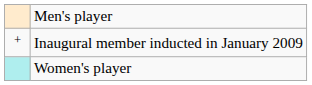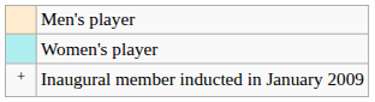 <table class="wikitable">
 <tr>
 <td style="background:#ffebcd; width:20px;"></td>
 <td>Men's player</td>
 </tr>
 <tr>
+<td style="background:#afeeee;"></td>
+<td>Women's player</td>
+</tr>
+<tr>
 <td style="text-align:center;"><sup>+</sup></td>
 <td>Inaugural member inducted in January 2009</td>
 </tr>
-<tr>
-<td style="background:#afeeee;"></td>
-<td>Women's player</td>
-</tr>
 </table>
